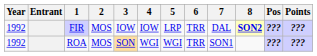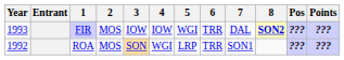 <table class="wikitable" style="text-align:center; font-size:90%">
 <tr>
 <th>Year</th>
 <th>Entrant</th>
 <th>1</th>
 <th>2</th>
 <th>3</th>
 <th>4</th>
 <th>5</th>
 <th>6</th>
 <th>7</th>
 <th>8</th>
 <th>Pos</th>
 <th>Points</th>
 </tr>
 <tr>
-<td><a href='#'>1992</a></td>
+<td><a href='#'>1993</a></td>
 <th></th>
 <td style="background-color:#CFCFFF"><a href='#'>FIR</a><br></td>
 <td><a href='#'>MOS</a></td>
 <td><a href='#'>IOW</a></td>
 <td><a href='#'>IOW</a></td>
-<td><a href='#'>LRP</a></td>
+<td><a href='#'>WGI</a></td>
 <td><a href='#'>TRR</a></td>
 <td><a href='#'>DAL</a></td>
 <td style="background-color:#FFFFBF"><strong><a href='#'>SON2</a></strong><br></td>
 <td style="background-color:#CFCFFF"><strong><em>???</em></strong></td>
 <td style="background-color:#CFCFFF"><strong><em>???</em></strong></td>
 </tr>
 <tr>
 <td><a href='#'>1992</a></td>
 <th></th>
 <td><a href='#'>ROA</a></td>
 <td><a href='#'>MOS</a></td>
 <td style="background-color:#FFDF9F"><a href='#'>SON</a><br></td>
 <td><a href='#'>WGI</a></td>
-<td><a href='#'>WGI</a></td>
+<td><a href='#'>LRP</a></td>
 <td><a href='#'>TRR</a></td>
 <td><a href='#'>SON1</a></td>
 <td></td>
 <td style="background-color:#CFCFFF"><strong><em>???</em></strong></td>
 <td style="background-color:#CFCFFF"><strong><em>???</em></strong></td>
 </tr>
 </table>
